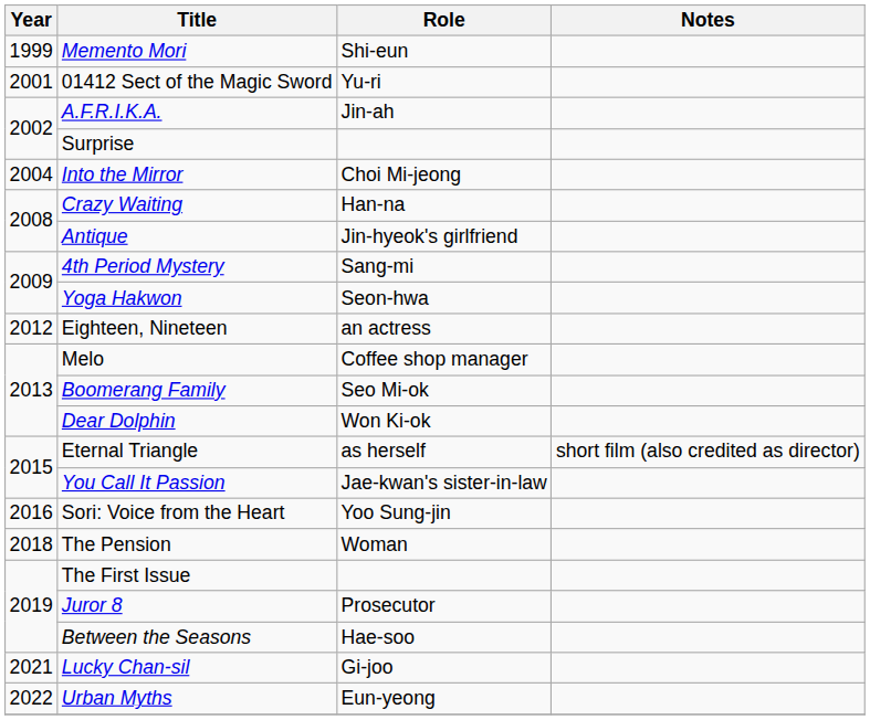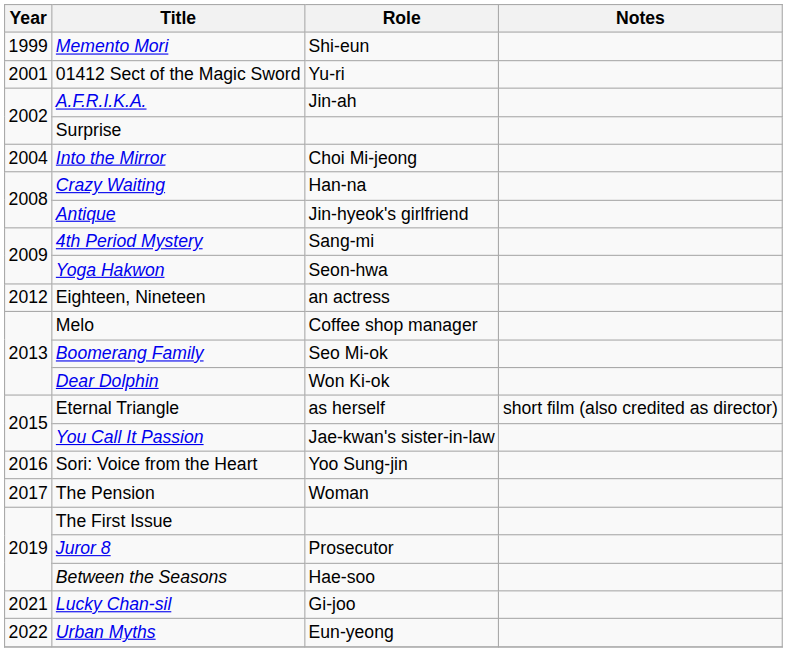 <table class="wikitable">
 <tr>
 <th>Year</th>
 <th>Title</th>
 <th>Role</th>
 <th>Notes</th>
 </tr>
 <tr>
 <td>1999</td>
 <td><em><a href='#'>Memento Mori</a></em></td>
 <td>Shi-eun</td>
 <td></td>
 </tr>
 <tr>
 <td>2001</td>
 <td>01412 Sect of the Magic Sword</td>
 <td>Yu-ri</td>
 <td></td>
 </tr>
 <tr>
 <td rowspan= 2>2002</td>
 <td><em><a href='#'>A.F.R.I.K.A.</a></em></td>
 <td>Jin-ah</td>
 <td></td>
 </tr>
 <tr>
 <td>Surprise</td>
 <td></td>
 <td></td>
 </tr>
 <tr>
 <td>2004</td>
 <td><em><a href='#'>Into the Mirror</a></em></td>
 <td>Choi Mi-jeong</td>
 <td></td>
 </tr>
 <tr>
 <td rowspan=2>2008</td>
 <td><em><a href='#'>Crazy Waiting</a></em></td>
 <td>Han-na</td>
 <td></td>
 </tr>
 <tr>
 <td><em><a href='#'>Antique</a></em></td>
 <td>Jin-hyeok's girlfriend</td>
 <td></td>
 </tr>
 <tr>
 <td rowspan=2>2009</td>
 <td><em><a href='#'>4th Period Mystery</a></em></td>
 <td>Sang-mi</td>
 <td></td>
 </tr>
 <tr>
 <td><em><a href='#'>Yoga Hakwon</a></em></td>
 <td>Seon-hwa</td>
 <td></td>
 </tr>
 <tr>
 <td>2012</td>
 <td>Eighteen, Nineteen</td>
 <td>an actress</td>
 <td></td>
 </tr>
 <tr>
 <td rowspan=3>2013</td>
 <td>Melo</td>
 <td>Coffee shop manager</td>
 <td></td>
 </tr>
 <tr>
 <td><em><a href='#'>Boomerang Family</a></em></td>
 <td>Seo Mi-ok</td>
 <td></td>
 </tr>
 <tr>
 <td><em><a href='#'>Dear Dolphin</a></em></td>
 <td>Won Ki-ok</td>
 <td></td>
 </tr>
 <tr>
 <td rowspan=2>2015</td>
 <td>Eternal Triangle</td>
 <td>as herself</td>
 <td>short film (also credited as director)</td>
 </tr>
 <tr>
 <td><em><a href='#'>You Call It Passion</a></em></td>
 <td>Jae-kwan's sister-in-law</td>
 <td></td>
 </tr>
 <tr>
 <td>2016</td>
 <td>Sori: Voice from the Heart</td>
 <td>Yoo Sung-jin</td>
 <td></td>
 </tr>
 <tr>
-<td>2018</td>
+<td>2017</td>
 <td>The Pension</td>
 <td>Woman</td>
 <td></td>
 </tr>
 <tr>
 <td rowspan=3>2019</td>
 <td>The First Issue</td>
 <td></td>
 <td></td>
 </tr>
 <tr>
 <td><em><a href='#'>Juror 8</a></em></td>
 <td>Prosecutor</td>
 <td></td>
 </tr>
 <tr>
 <td><em>Between the Seasons</em></td>
 <td>Hae-soo</td>
 <td></td>
 </tr>
 <tr>
 <td>2021</td>
 <td><em><a href='#'>Lucky Chan-sil</a></em></td>
 <td>Gi-joo</td>
 <td></td>
 </tr>
 <tr>
 <td>2022</td>
 <td><em><a href='#'>Urban Myths</a></em></td>
 <td>Eun-yeong</td>
 <td></td>
 </tr>
 <tr>
 </tr>
 </table>
